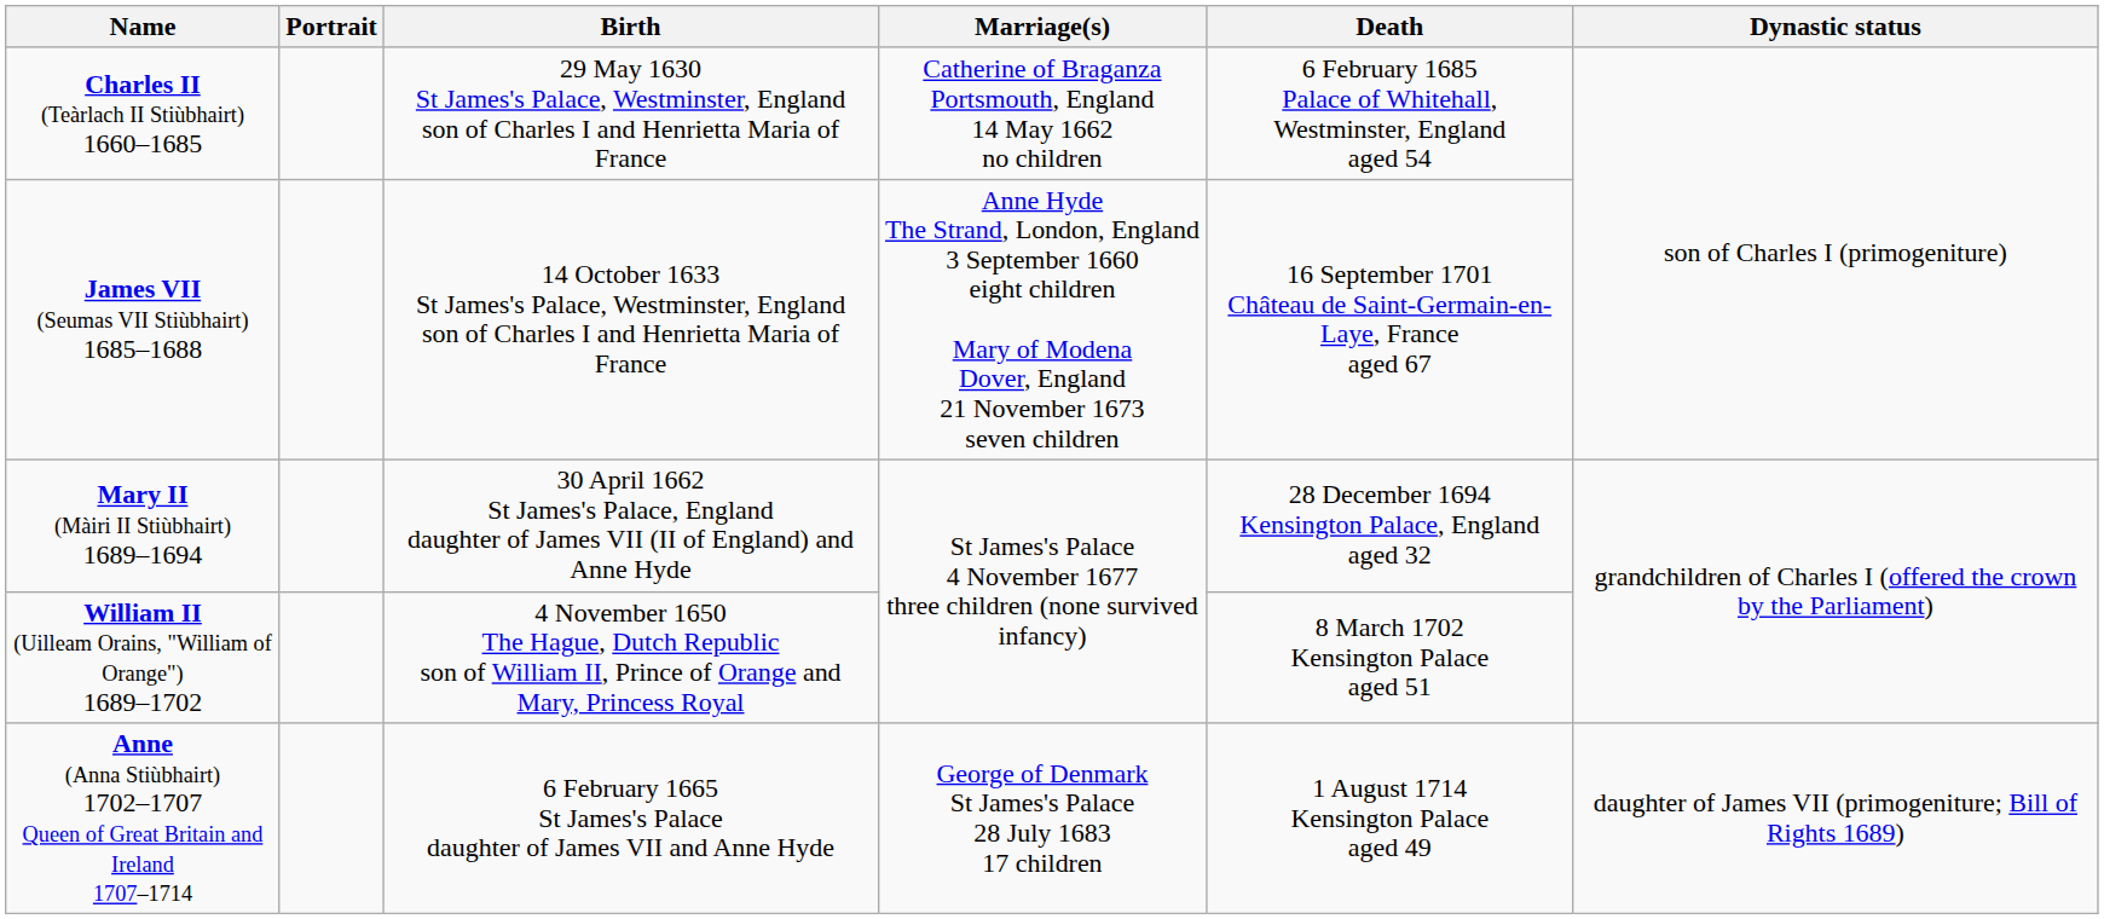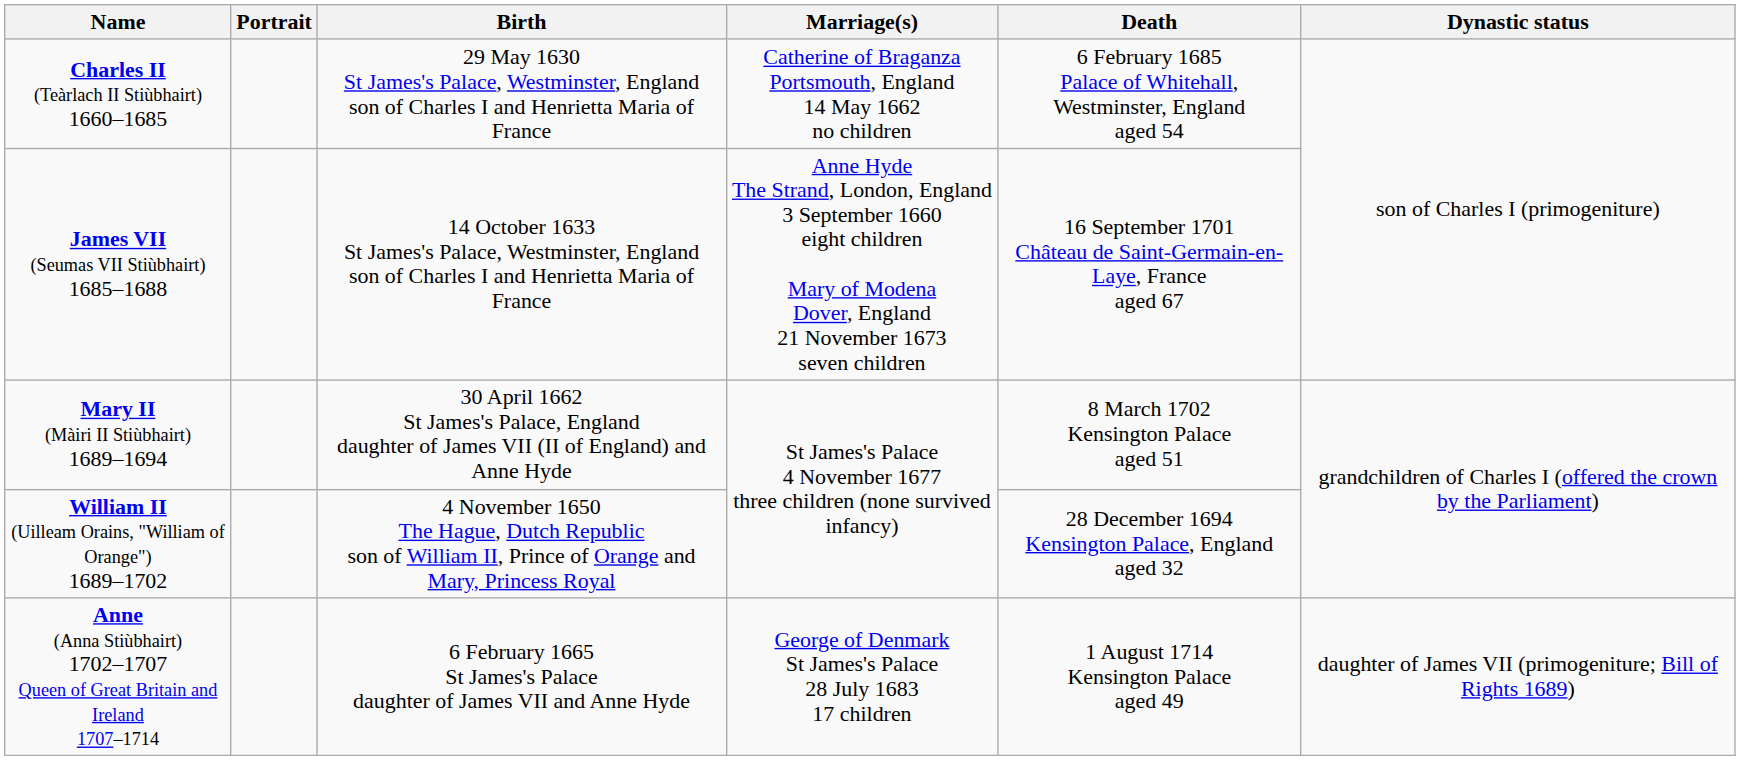 <table style="text-align:center; width:100%" class="wikitable sticky-header">
 <tr>
 <th>Name</th>
 <th>Portrait</th>
 <th>Birth</th>
 <th>Marriage(s)</th>
 <th>Death</th>
 <th>Dynastic status</th>
 </tr>
 <tr>
 <td><strong><a href='#'>Charles II</a></strong><br><small>(Teàrlach II Stiùbhairt)</small><br>1660–1685</td>
 <td></td>
 <td>29 May 1630<br><a href='#'>St James's Palace</a>, <a href='#'>Westminster</a>, England<br>son of Charles I and Henrietta Maria of France</td>
 <td><a href='#'>Catherine of Braganza</a><br><a href='#'>Portsmouth</a>, England<br>14 May 1662<br>no children</td>
 <td>6 February 1685<br><a href='#'>Palace of Whitehall</a>, Westminster, England<br>aged 54</td>
 <td rowspan="2">son of Charles I (primogeniture)</td>
 </tr>
 <tr>
 <td><strong><a href='#'>James VII</a></strong><br><small>(Seumas VII Stiùbhairt)</small><br>1685–1688</td>
 <td></td>
 <td>14 October 1633<br>St James's Palace, Westminster, England<br>son of Charles I and Henrietta Maria of France</td>
 <td><a href='#'>Anne Hyde</a><br><a href='#'>The Strand</a>, London, England<br>3 September 1660<br>eight children<br><br><a href='#'>Mary of Modena</a><br><a href='#'>Dover</a>, England<br>21 November 1673<br>seven children</td>
 <td>16 September 1701<br><a href='#'>Château de Saint-Germain-en-Laye</a>, France<br>aged 67</td>
 </tr>
 <tr>
 <td><strong><a href='#'>Mary II</a></strong><br><small>(Màiri II Stiùbhairt)</small><br>1689–1694</td>
 <td></td>
 <td>30 April 1662<br>St James's Palace, England<br>daughter of James VII (II of England) and Anne Hyde</td>
 <td rowspan=2>St James's Palace<br>4 November 1677<br>three children (none survived infancy)</td>
-<td>28 December 1694<br><a href='#'>Kensington Palace</a>, England<br>aged 32</td>
+<td>8 March 1702<br>Kensington Palace<br>aged 51</td>
 <td rowspan=2>grandchildren of Charles I (<a href='#'>offered the crown by the Parliament</a>)</td>
 </tr>
 <tr>
 <td><strong><a href='#'>William II</a></strong><br><small>(Uilleam Orains, "William of Orange")</small><br>1689–1702</td>
 <td></td>
 <td>4 November 1650<br><a href='#'>The Hague</a>, <a href='#'>Dutch Republic</a><br>son of <a href='#'>William II</a>, Prince of <a href='#'>Orange</a> and <a href='#'>Mary, Princess Royal</a></td>
-<td>8 March 1702<br>Kensington Palace<br>aged 51</td>
+<td>28 December 1694<br><a href='#'>Kensington Palace</a>, England<br>aged 32</td>
 </tr>
 <tr>
 <td><strong><a href='#'>Anne</a></strong><br><small>(Anna Stiùbhairt)</small><br>1702–1707<br><small><a href='#'>Queen of Great Britain and Ireland</a><br><a href='#'>1707</a>–1714</small></td>
 <td></td>
 <td>6 February 1665<br>St James's Palace<br>daughter of James VII and Anne Hyde</td>
 <td><a href='#'>George of Denmark</a><br>St James's Palace<br>28 July 1683<br>17 children</td>
 <td>1 August 1714<br>Kensington Palace<br>aged 49</td>
 <td>daughter of James VII (primogeniture; <a href='#'>Bill of Rights 1689</a>)</td>
 </tr>
 </table>
